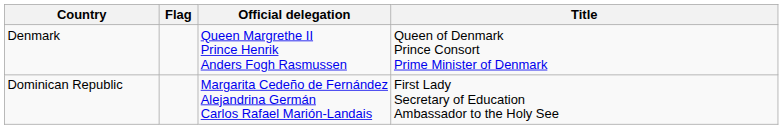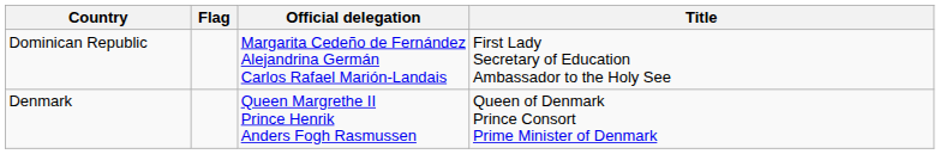 <table class="wikitable">
 <tr>
 <th style="width:20%;">Country</th>
 <th>Flag</th>
 <th style="width:25%;">Official delegation</th>
 <th style="width:50%;">Title</th>
 </tr>
 <tr valign="top">
+<td>Dominican Republic</td>
+<td></td>
+<td><a href='#'>Margarita Cedeño de Fernández</a><br><a href='#'>Alejandrina Germán</a><br><a href='#'>Carlos Rafael Marión-Landais</a></td>
+<td>First Lady<br>Secretary of Education<br>Ambassador to the Holy See</td>
+</tr>
+<tr valign="top">
 <td>Denmark</td>
 <td></td>
 <td><a href='#'>Queen Margrethe II</a><br><a href='#'>Prince Henrik</a><br><a href='#'>Anders Fogh Rasmussen</a></td>
 <td>Queen of Denmark<br>Prince Consort<br><a href='#'>Prime Minister of Denmark</a></td>
 </tr>
-<tr valign="top">
-<td>Dominican Republic</td>
-<td></td>
-<td><a href='#'>Margarita Cedeño de Fernández</a><br><a href='#'>Alejandrina Germán</a><br><a href='#'>Carlos Rafael Marión-Landais</a></td>
-<td>First Lady<br>Secretary of Education<br>Ambassador to the Holy See</td>
-</tr>
 </table>
